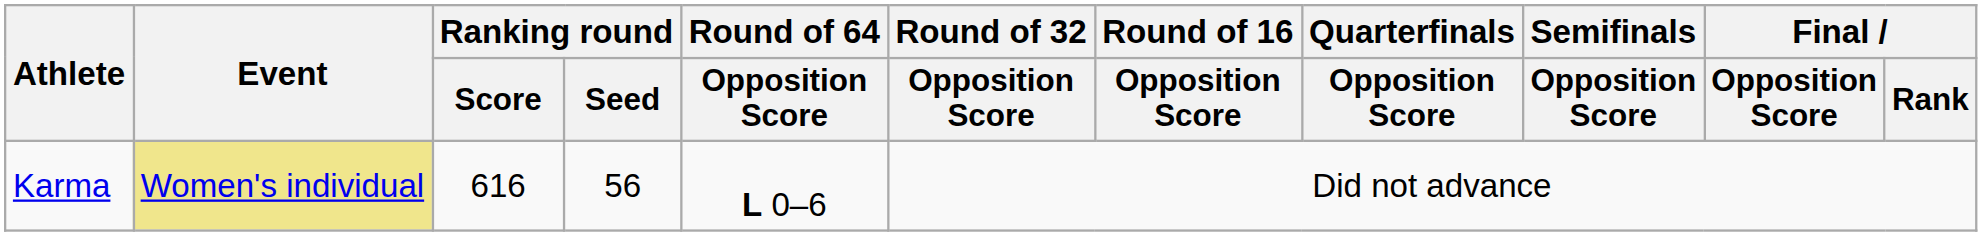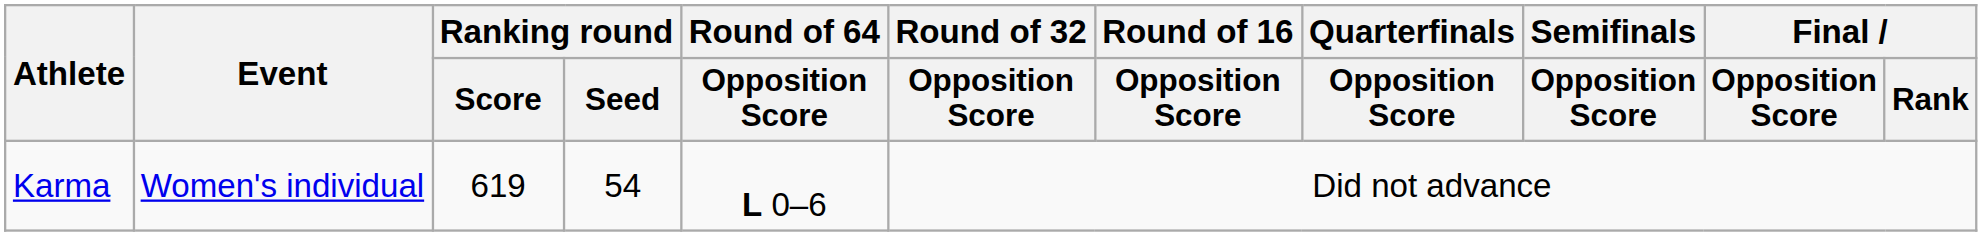 <table class="wikitable" style="font-size:90%">
 <tr>
 <th rowspan=2>Athlete</th>
 <th rowspan=2>Event</th>
 <th colspan="2">Ranking round</th>
 <th>Round of 64</th>
 <th>Round of 32</th>
 <th>Round of 16</th>
 <th>Quarterfinals</th>
 <th>Semifinals</th>
 <th colspan="2">Final / </th>
 </tr>
 <tr style="font-size:95%">
 <th>Score</th>
 <th>Seed</th>
 <th>Opposition<br>Score</th>
 <th>Opposition<br>Score</th>
 <th>Opposition<br>Score</th>
 <th>Opposition<br>Score</th>
 <th>Opposition<br>Score</th>
 <th>Opposition<br>Score</th>
 <th>Rank</th>
 </tr>
 <tr align=center>
 <td align=left><a href='#'>Karma</a></td>
-<td align=left style="background: khaki;"><a href='#'>Women's individual</a></td>
-<td>616</td>
-<td>56</td>
+<td align=left><a href='#'>Women's individual</a></td>
+<td>619</td>
+<td>54</td>
 <td><br><strong>L</strong> 0–6</td>
 <td colspan=6>Did not advance</td>
 </tr>
 </table>
